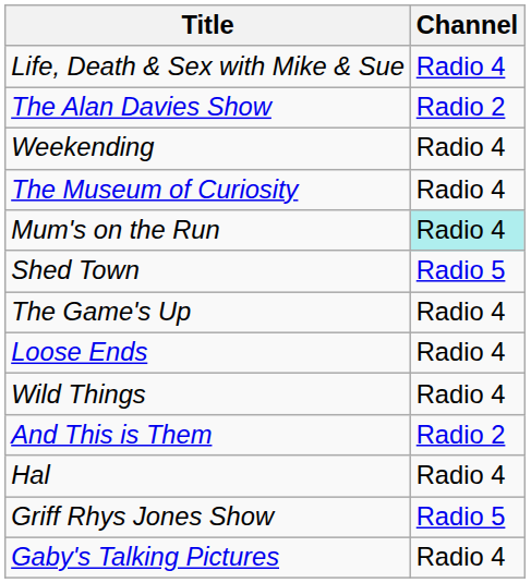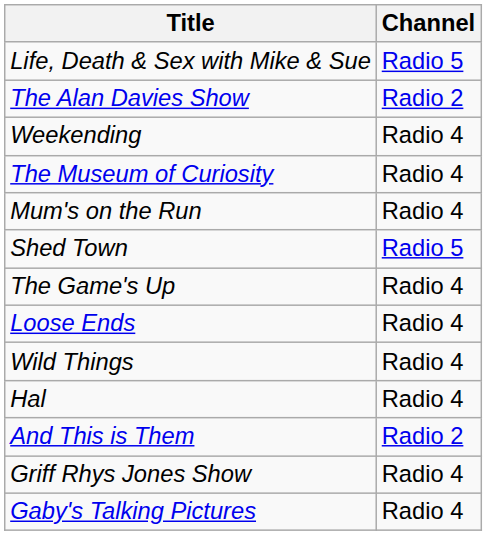 <table class="wikitable sortable">
 <tr>
 <th>Title</th>
 <th>Channel</th>
 </tr>
 <tr>
 <td><em>Life, Death & Sex with Mike & Sue</em></td>
-<td><a href='#'>Radio 4</a></td>
+<td><a href='#'>Radio 5</a></td>
 </tr>
 <tr>
 <td><em><a href='#'>The Alan Davies Show</a></em></td>
 <td><a href='#'>Radio 2</a></td>
 </tr>
 <tr>
 <td><em>Weekending</em></td>
 <td>Radio 4</td>
 </tr>
 <tr>
 <td><em><a href='#'>The Museum of Curiosity</a></em></td>
 <td>Radio 4</td>
 </tr>
 <tr>
 <td><em>Mum's on the Run</em></td>
-<td style="background: paleturquoise;">Radio 4</td>
+<td>Radio 4</td>
 </tr>
 <tr>
 <td><em>Shed Town</em></td>
 <td><a href='#'>Radio 5</a></td>
 </tr>
 <tr>
 <td><em>The Game's Up</em></td>
 <td>Radio 4</td>
 </tr>
 <tr>
 <td><em><a href='#'>Loose Ends</a></em></td>
 <td>Radio 4</td>
 </tr>
 <tr>
 <td><em>Wild Things</em></td>
 <td>Radio 4</td>
 </tr>
 <tr>
+<td><em>Hal</em></td>
+<td>Radio 4</td>
+</tr>
+<tr>
 <td><em><a href='#'>And This is Them</a></em></td>
 <td><a href='#'>Radio 2</a></td>
 </tr>
 <tr>
-<td><em>Hal</em></td>
+<td><em>Griff Rhys Jones Show</em></td>
 <td>Radio 4</td>
-</tr>
-<tr>
-<td><em>Griff Rhys Jones Show</em></td>
-<td><a href='#'>Radio 5</a></td>
 </tr>
 <tr>
 <td><em><a href='#'>Gaby's Talking Pictures</a></em></td>
 <td>Radio 4</td>
 </tr>
 </table>
